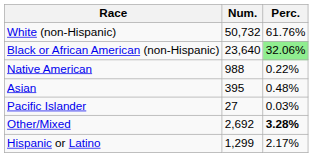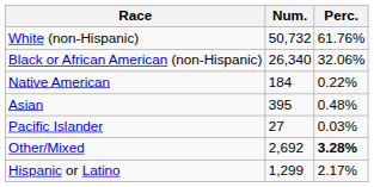 <table class="wikitable">
 <tr>
 <th>Race</th>
 <th>Num.</th>
 <th>Perc.</th>
 </tr>
 <tr>
 <td><a href='#'>White</a> (non-Hispanic)</td>
 <td>50,732</td>
 <td>61.76%</td>
 </tr>
 <tr>
 <td><a href='#'>Black or African American</a> (non-Hispanic)</td>
-<td>23,640</td>
-<td style="background: lightgreen;">32.06%</td>
+<td>26,340</td>
+<td>32.06%</td>
 </tr>
 <tr>
 <td><a href='#'>Native American</a></td>
-<td>988</td>
+<td>184</td>
 <td>0.22%</td>
 </tr>
 <tr>
 <td><a href='#'>Asian</a></td>
 <td>395</td>
 <td>0.48%</td>
 </tr>
 <tr>
 <td><a href='#'>Pacific Islander</a></td>
 <td>27</td>
 <td>0.03%</td>
 </tr>
 <tr>
 <td><a href='#'>Other/Mixed</a></td>
 <td>2,692</td>
 <td><strong>3.28%</strong></td>
 </tr>
 <tr>
 <td><a href='#'>Hispanic</a> or <a href='#'>Latino</a></td>
 <td>1,299</td>
 <td>2.17%</td>
 </tr>
 </table>
